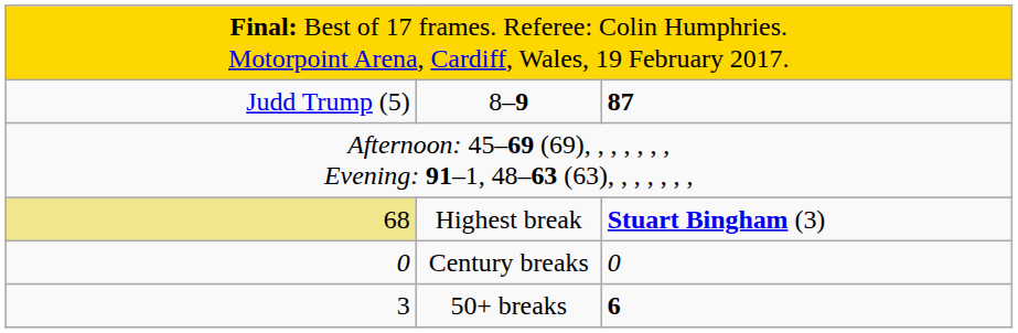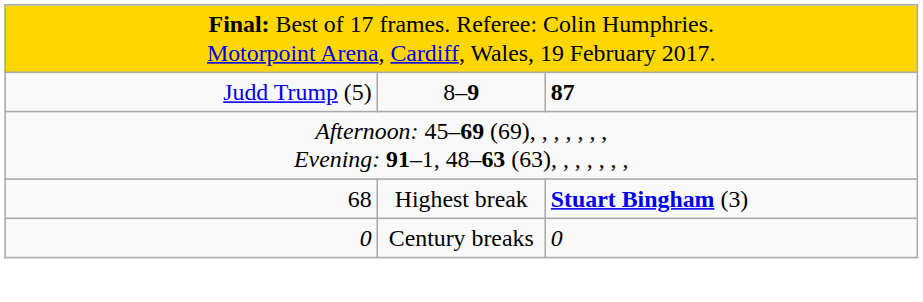 <table class="wikitable" style="font-size: 95%; margin: 1em auto 1em auto;">
 <tr>
 <td colspan="3" align="center" bgcolor="#ffd700"><strong>Final:</strong> Best of 17 frames. Referee: Colin Humphries.<br><a href='#'>Motorpoint Arena</a>, <a href='#'>Cardiff</a>, Wales, 19 February 2017.</td>
 </tr>
 <tr>
 <td width="230" align="right"><a href='#'>Judd Trump</a> (5)<br></td>
 <td width="100" align="center">8–<strong>9</strong></td>
 <td><strong>87</strong></td>
 </tr>
 <tr>
 <td colspan="3" align="center" style="font-size: 100%"><em>Afternoon:</em> 45–<strong>69</strong> (69), , , , , , ,  <br><em>Evening:</em> <strong>91</strong>–1, 48–<strong>63</strong> (63), , , , , , , </td>
 </tr>
 <tr>
-<td align="right" style="background: khaki;">68</td>
+<td align="right">68</td>
 <td align="center">Highest break</td>
 <td width="230" align="left"><strong><a href='#'>Stuart Bingham</a></strong> (3)<br></td>
 </tr>
 <tr>
 <td align="right"><em>0</em></td>
 <td align="center">Century breaks</td>
 <td><em>0</em></td>
 </tr>
-<tr>
-<td align="right">3</td>
-<td align="center">50+ breaks</td>
-<td><strong>6</strong></td>
-</tr>
 </table>
